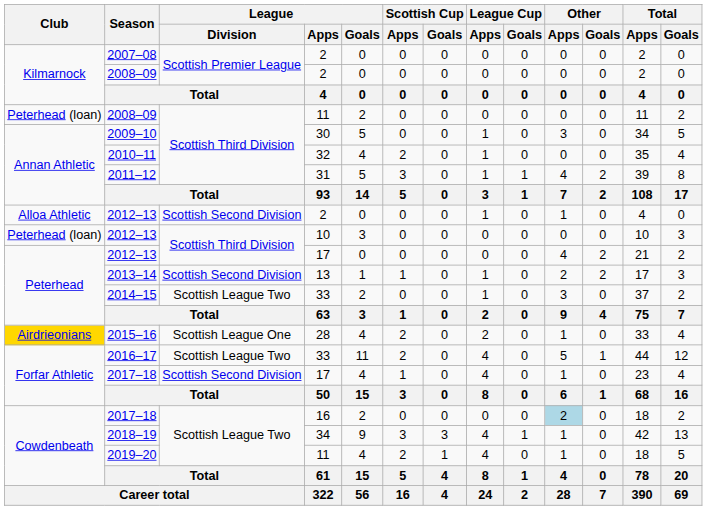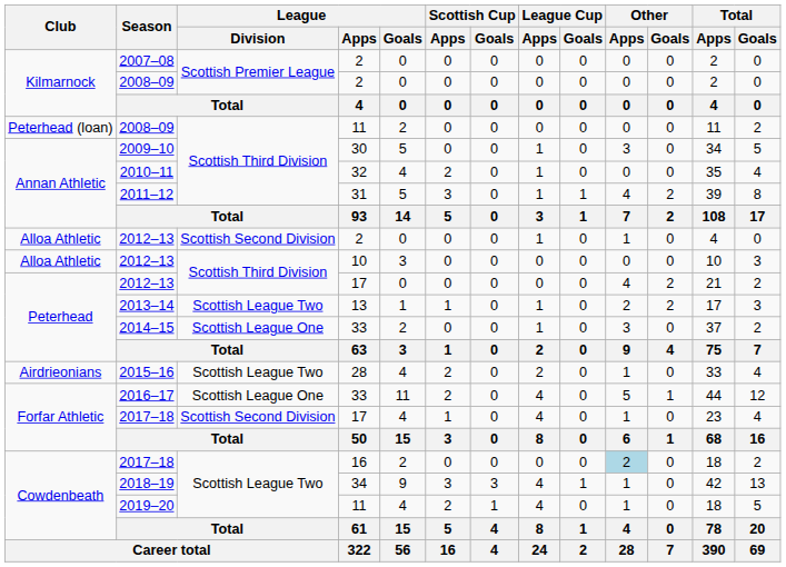 <table class="wikitable" style="text-align: center">
 <tr>
 <th rowspan=2>Club</th>
 <th rowspan=2>Season</th>
 <th colspan=3>League</th>
 <th colspan=2>Scottish Cup</th>
 <th colspan=2>League Cup</th>
 <th colspan=2>Other</th>
 <th colspan=2>Total</th>
 </tr>
 <tr>
 <th>Division</th>
 <th>Apps</th>
 <th>Goals</th>
 <th>Apps</th>
 <th>Goals</th>
 <th>Apps</th>
 <th>Goals</th>
 <th>Apps</th>
 <th>Goals</th>
 <th>Apps</th>
 <th>Goals</th>
 </tr>
 <tr>
 <td rowspan="3"><a href='#'>Kilmarnock</a></td>
 <td><a href='#'>2007–08</a></td>
 <td rowspan="2"><a href='#'>Scottish Premier League</a></td>
 <td>2</td>
 <td>0</td>
 <td>0</td>
 <td>0</td>
 <td>0</td>
 <td>0</td>
 <td>0</td>
 <td>0</td>
 <td>2</td>
 <td>0</td>
 </tr>
 <tr>
 <td><a href='#'>2008–09</a></td>
 <td>2</td>
 <td>0</td>
 <td>0</td>
 <td>0</td>
 <td>0</td>
 <td>0</td>
 <td>0</td>
 <td>0</td>
 <td>2</td>
 <td>0</td>
 </tr>
 <tr>
 <th colspan="2">Total</th>
 <th>4</th>
 <th>0</th>
 <th>0</th>
 <th>0</th>
 <th>0</th>
 <th>0</th>
 <th>0</th>
 <th>0</th>
 <th>4</th>
 <th>0</th>
 </tr>
 <tr>
 <td><a href='#'>Peterhead</a> (loan)</td>
 <td><a href='#'>2008–09</a></td>
 <td rowspan="4"><a href='#'>Scottish Third Division</a></td>
 <td>11</td>
 <td>2</td>
 <td>0</td>
 <td>0</td>
 <td>0</td>
 <td>0</td>
 <td>0</td>
 <td>0</td>
 <td>11</td>
 <td>2</td>
 </tr>
 <tr>
 <td rowspan="4"><a href='#'>Annan Athletic</a></td>
 <td><a href='#'>2009–10</a></td>
 <td>30</td>
 <td>5</td>
 <td>0</td>
 <td>0</td>
 <td>1</td>
 <td>0</td>
 <td>3</td>
 <td>0</td>
 <td>34</td>
 <td>5</td>
 </tr>
 <tr>
 <td><a href='#'>2010–11</a></td>
 <td>32</td>
 <td>4</td>
 <td>2</td>
 <td>0</td>
 <td>1</td>
 <td>0</td>
 <td>0</td>
 <td>0</td>
 <td>35</td>
 <td>4</td>
 </tr>
 <tr>
 <td><a href='#'>2011–12</a></td>
 <td>31</td>
 <td>5</td>
 <td>3</td>
 <td>0</td>
 <td>1</td>
 <td>1</td>
 <td>4</td>
 <td>2</td>
 <td>39</td>
 <td>8</td>
 </tr>
 <tr>
 <th colspan="2">Total</th>
 <th>93</th>
 <th>14</th>
 <th>5</th>
 <th>0</th>
 <th>3</th>
 <th>1</th>
 <th>7</th>
 <th>2</th>
 <th>108</th>
 <th>17</th>
 </tr>
 <tr>
 <td><a href='#'>Alloa Athletic</a></td>
 <td><a href='#'>2012–13</a></td>
 <td><a href='#'>Scottish Second Division</a></td>
 <td>2</td>
 <td>0</td>
 <td>0</td>
 <td>0</td>
 <td>1</td>
 <td>0</td>
 <td>1</td>
 <td>0</td>
 <td>4</td>
 <td>0</td>
 </tr>
 <tr>
-<td><a href='#'>Peterhead</a> (loan)</td>
+<td><a href='#'>Alloa Athletic</a></td>
 <td><a href='#'>2012–13</a></td>
 <td rowspan="2"><a href='#'>Scottish Third Division</a></td>
 <td>10</td>
 <td>3</td>
 <td>0</td>
 <td>0</td>
 <td>0</td>
 <td>0</td>
 <td>0</td>
 <td>0</td>
 <td>10</td>
 <td>3</td>
 </tr>
 <tr>
 <td rowspan="4"><a href='#'>Peterhead</a></td>
 <td><a href='#'>2012–13</a></td>
 <td>17</td>
 <td>0</td>
 <td>0</td>
 <td>0</td>
 <td>0</td>
 <td>0</td>
 <td>4</td>
 <td>2</td>
 <td>21</td>
 <td>2</td>
 </tr>
 <tr>
 <td><a href='#'>2013–14</a></td>
-<td><a href='#'>Scottish Second Division</a></td>
+<td><a href='#'>Scottish League Two</a></td>
 <td>13</td>
 <td>1</td>
 <td>1</td>
 <td>0</td>
 <td>1</td>
 <td>0</td>
 <td>2</td>
 <td>2</td>
 <td>17</td>
 <td>3</td>
 </tr>
 <tr>
 <td><a href='#'>2014–15</a></td>
-<td>Scottish League Two</td>
+<td><a href='#'>Scottish League One</a></td>
 <td>33</td>
 <td>2</td>
 <td>0</td>
 <td>0</td>
 <td>1</td>
 <td>0</td>
 <td>3</td>
 <td>0</td>
 <td>37</td>
 <td>2</td>
 </tr>
 <tr>
 <th colspan="2">Total</th>
 <th>63</th>
 <th>3</th>
 <th>1</th>
 <th>0</th>
 <th>2</th>
 <th>0</th>
 <th>9</th>
 <th>4</th>
 <th>75</th>
 <th>7</th>
 </tr>
 <tr>
-<td style="background: gold;"><a href='#'>Airdrieonians</a></td>
+<td><a href='#'>Airdrieonians</a></td>
 <td><a href='#'>2015–16</a></td>
-<td>Scottish League One</td>
+<td>Scottish League Two</td>
 <td>28</td>
 <td>4</td>
 <td>2</td>
 <td>0</td>
 <td>2</td>
 <td>0</td>
 <td>1</td>
 <td>0</td>
 <td>33</td>
 <td>4</td>
 </tr>
 <tr>
 <td rowspan="3"><a href='#'>Forfar Athletic</a></td>
 <td><a href='#'>2016–17</a></td>
-<td>Scottish League Two</td>
+<td>Scottish League One</td>
 <td>33</td>
 <td>11</td>
 <td>2</td>
 <td>0</td>
 <td>4</td>
 <td>0</td>
 <td>5</td>
 <td>1</td>
 <td>44</td>
 <td>12</td>
 </tr>
 <tr>
 <td><a href='#'>2017–18</a></td>
 <td><a href='#'>Scottish Second Division</a></td>
 <td>17</td>
 <td>4</td>
 <td>1</td>
 <td>0</td>
 <td>4</td>
 <td>0</td>
 <td>1</td>
 <td>0</td>
 <td>23</td>
 <td>4</td>
 </tr>
 <tr>
 <th colspan="2">Total</th>
 <th>50</th>
 <th>15</th>
 <th>3</th>
 <th>0</th>
 <th>8</th>
 <th>0</th>
 <th>6</th>
 <th>1</th>
 <th>68</th>
 <th>16</th>
 </tr>
 <tr>
 <td rowspan="4"><a href='#'>Cowdenbeath</a></td>
 <td><a href='#'>2017–18</a></td>
 <td rowspan="3">Scottish League Two</td>
 <td>16</td>
 <td>2</td>
 <td>0</td>
 <td>0</td>
 <td>0</td>
 <td>0</td>
 <td style="background: lightblue;">2</td>
 <td>0</td>
 <td>18</td>
 <td>2</td>
 </tr>
 <tr>
 <td><a href='#'>2018–19</a></td>
 <td>34</td>
 <td>9</td>
 <td>3</td>
 <td>3</td>
 <td>4</td>
 <td>1</td>
 <td>1</td>
 <td>0</td>
 <td>42</td>
 <td>13</td>
 </tr>
 <tr>
 <td><a href='#'>2019–20</a></td>
 <td>11</td>
 <td>4</td>
 <td>2</td>
 <td>1</td>
 <td>4</td>
 <td>0</td>
 <td>1</td>
 <td>0</td>
 <td>18</td>
 <td>5</td>
 </tr>
 <tr>
 <th colspan="2">Total</th>
 <th>61</th>
 <th>15</th>
 <th>5</th>
 <th>4</th>
 <th>8</th>
 <th>1</th>
 <th>4</th>
 <th>0</th>
 <th>78</th>
 <th>20</th>
 </tr>
 <tr>
 <th colspan="3">Career total</th>
 <th>322</th>
 <th>56</th>
 <th>16</th>
 <th>4</th>
 <th>24</th>
 <th>2</th>
 <th>28</th>
 <th>7</th>
 <th>390</th>
 <th>69</th>
 </tr>
 </table>
